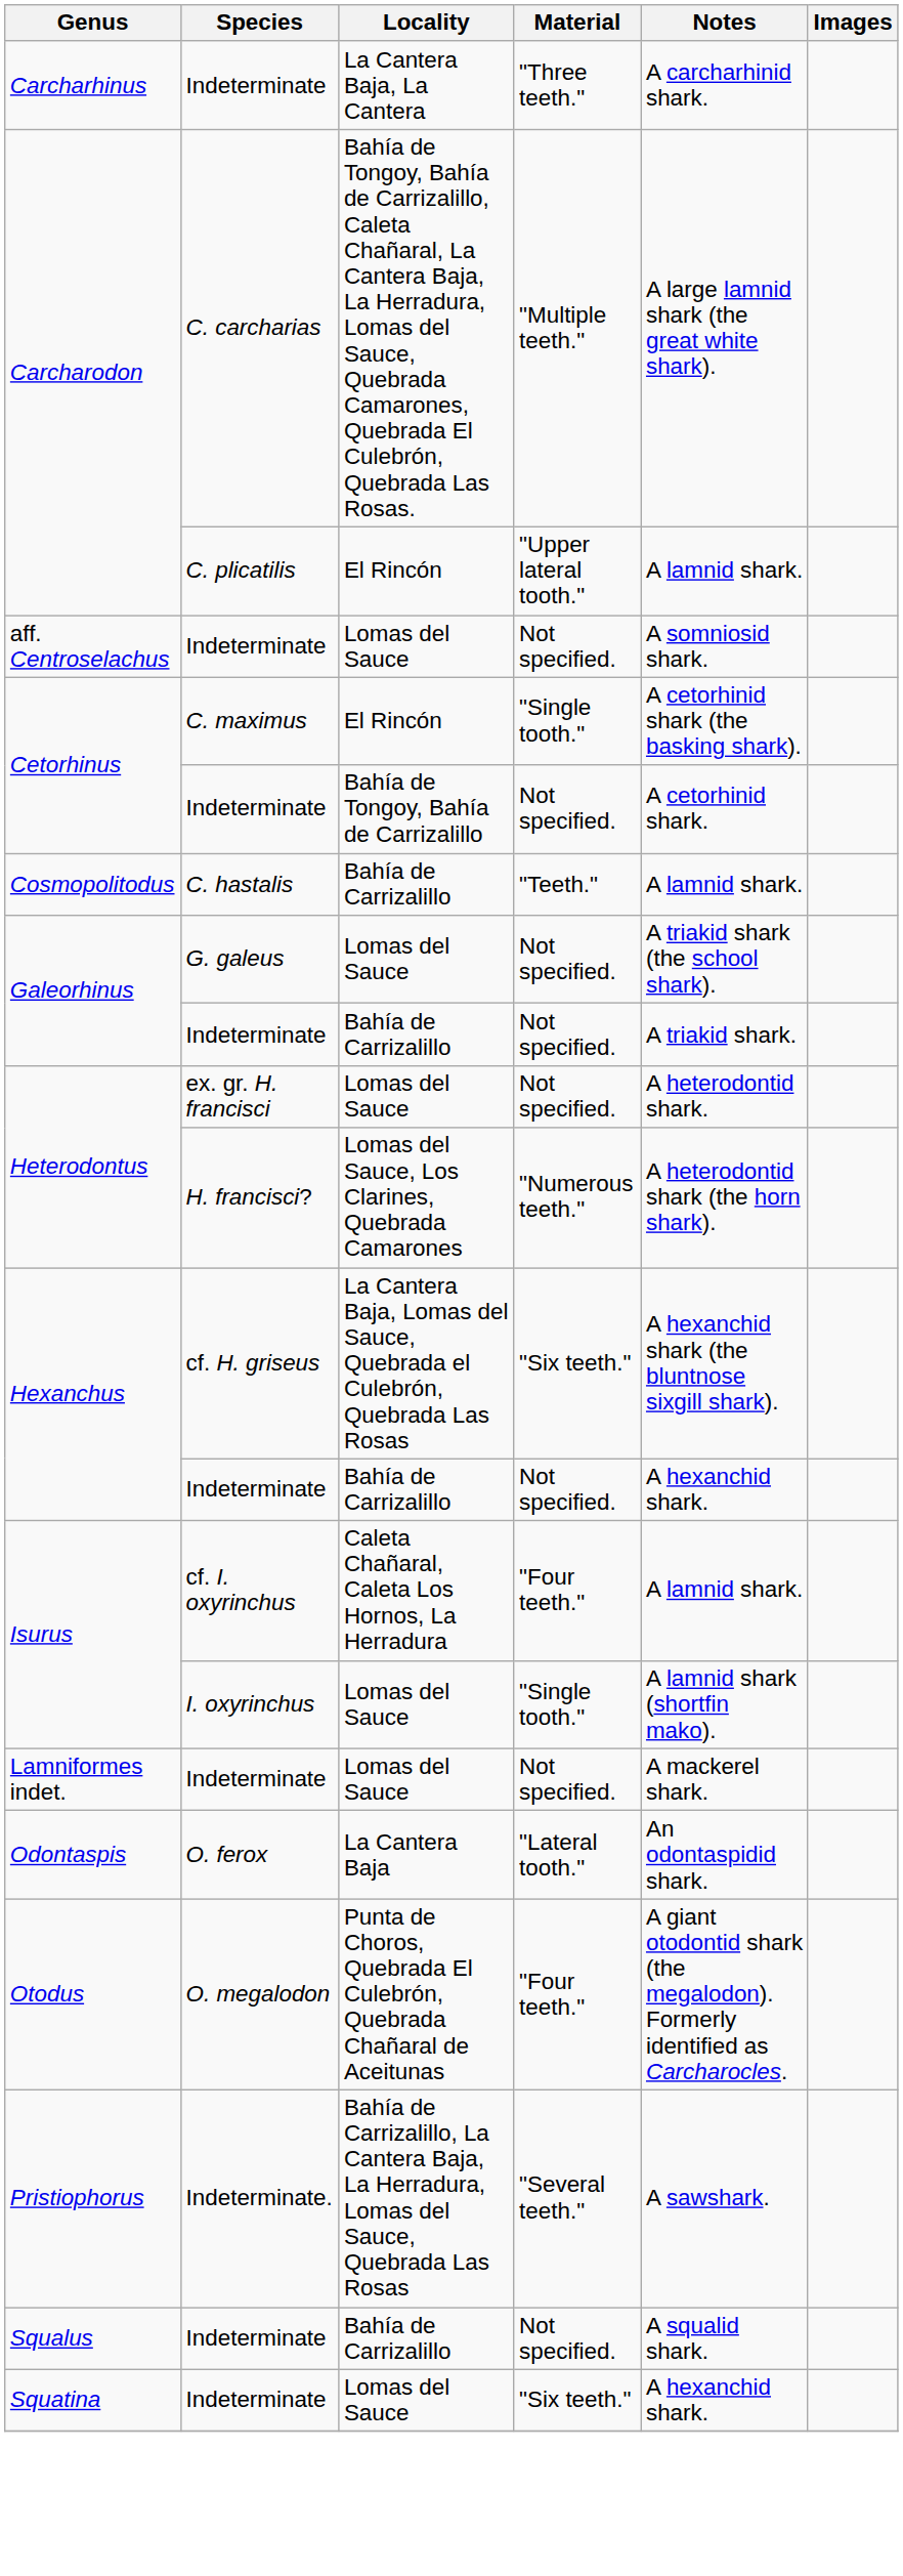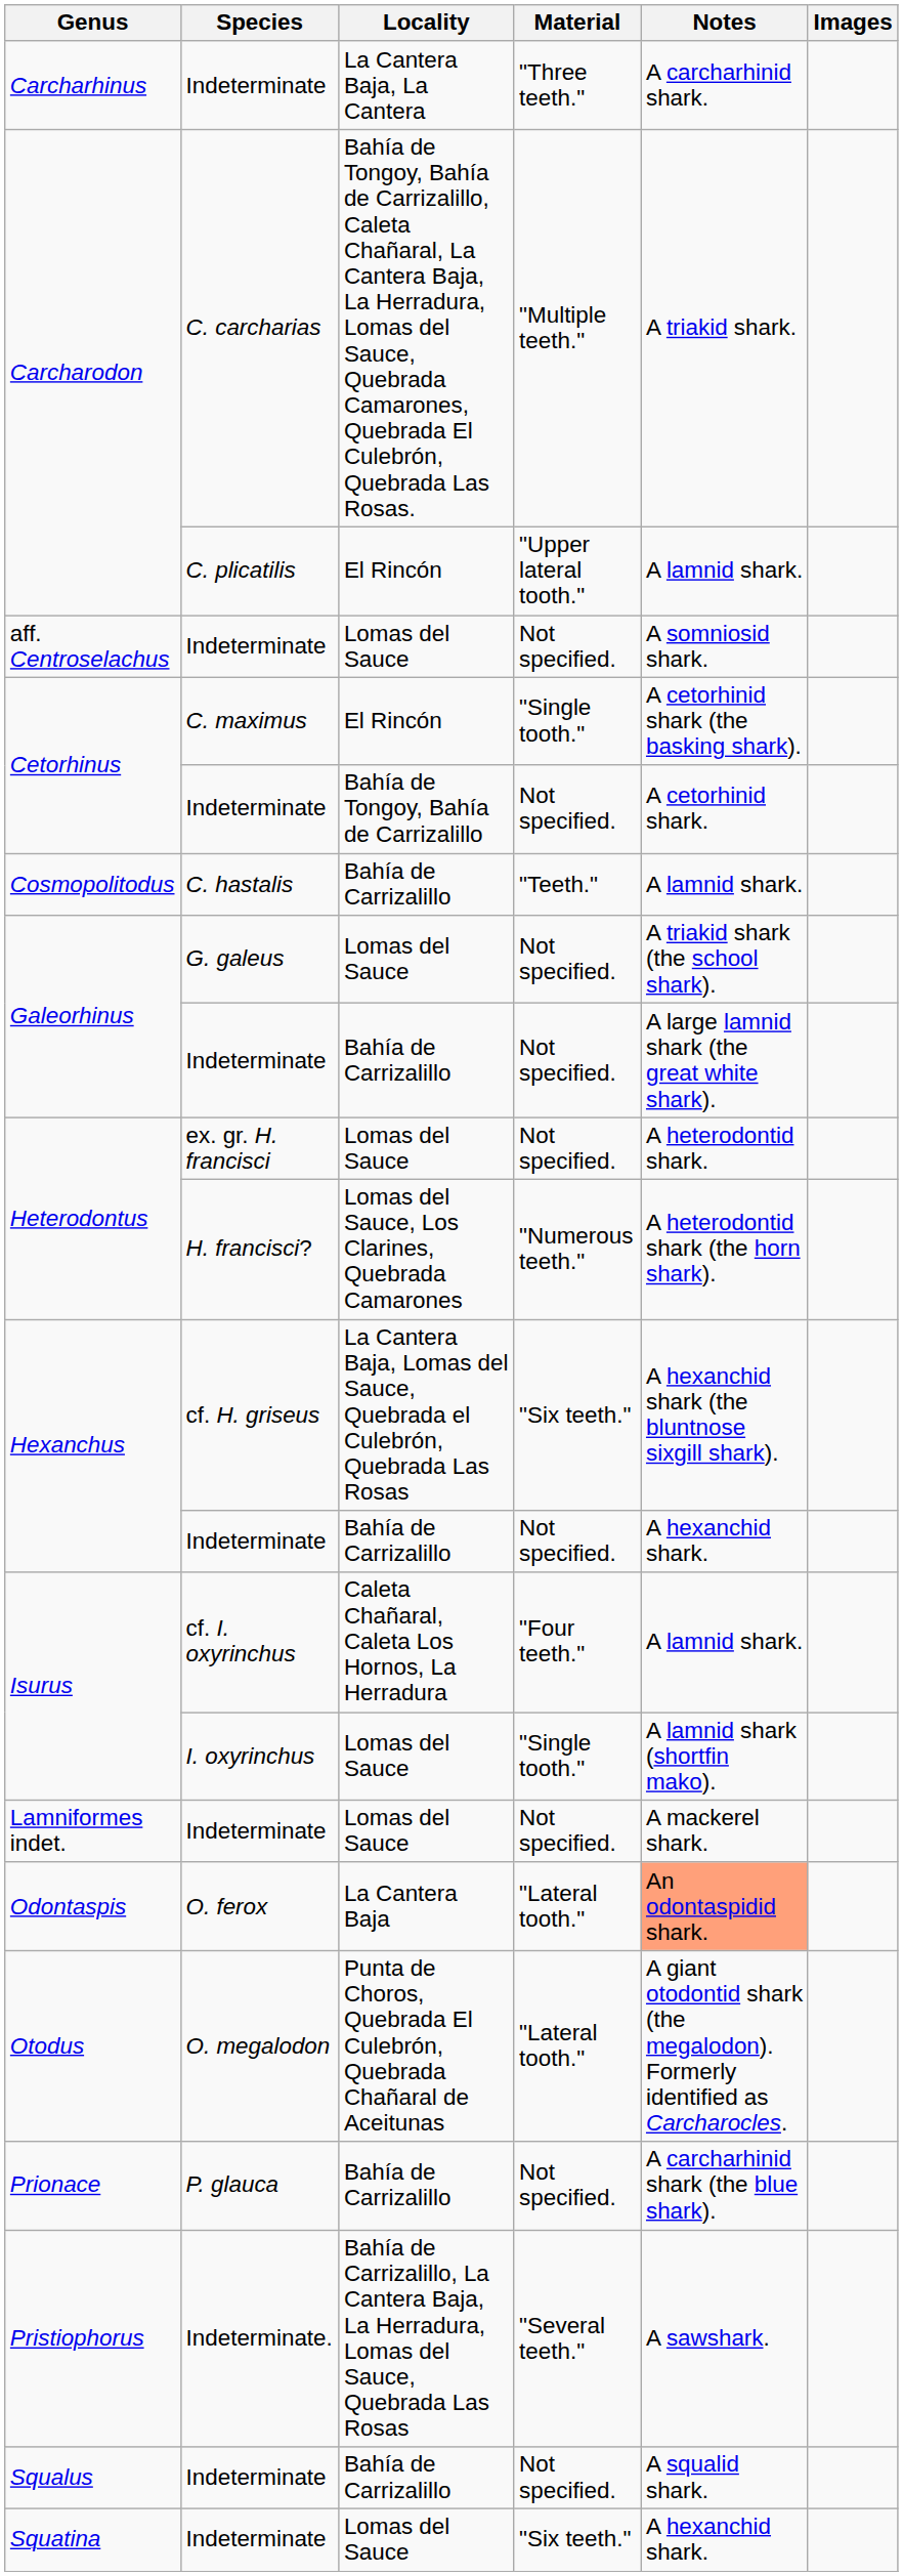 <table class="wikitable" align="center" width="100%">
 <tr>
 <th>Genus</th>
 <th>Species</th>
 <th>Locality</th>
 <th>Material</th>
 <th>Notes</th>
 <th>Images</th>
 </tr>
 <tr>
 <td><em><a href='#'>Carcharhinus</a></em></td>
 <td>Indeterminate</td>
 <td>La Cantera Baja, La Cantera</td>
 <td>"Three teeth."</td>
 <td>A <a href='#'>carcharhinid</a> shark.</td>
 <td></td>
 </tr>
 <tr>
 <td rowspan="2"><em><a href='#'>Carcharodon</a></em></td>
 <td><em>C. carcharias</em></td>
 <td>Bahía de Tongoy, Bahía de Carrizalillo, Caleta Chañaral, La Cantera Baja, La Herradura, Lomas del Sauce, Quebrada Camarones, Quebrada El Culebrón, Quebrada Las Rosas.</td>
 <td>"Multiple teeth."</td>
-<td>A large <a href='#'>lamnid</a> shark (the <a href='#'>great white shark</a>).</td>
+<td>A <a href='#'>triakid</a> shark.</td>
 <td></td>
 </tr>
 <tr>
 <td><em>C. plicatilis</em></td>
 <td>El Rincón</td>
 <td>"Upper lateral tooth."</td>
 <td>A <a href='#'>lamnid</a> shark.</td>
 <td></td>
 </tr>
 <tr>
 <td>aff. <em><a href='#'>Centroselachus</a></em></td>
 <td>Indeterminate</td>
 <td>Lomas del Sauce</td>
 <td>Not specified.</td>
 <td>A <a href='#'>somniosid</a> shark.</td>
 <td></td>
 </tr>
 <tr>
 <td rowspan="2"><em><a href='#'>Cetorhinus</a></em></td>
 <td><em>C. maximus</em></td>
 <td>El Rincón</td>
 <td>"Single tooth."</td>
 <td>A <a href='#'>cetorhinid</a> shark (the <a href='#'>basking shark</a>).</td>
 <td></td>
 </tr>
 <tr>
 <td>Indeterminate</td>
 <td>Bahía de Tongoy, Bahía de Carrizalillo</td>
 <td>Not specified.</td>
 <td>A <a href='#'>cetorhinid</a> shark.</td>
 <td></td>
 </tr>
 <tr>
 <td><em><a href='#'>Cosmopolitodus</a></em></td>
 <td><em>C. hastalis</em></td>
 <td>Bahía de Carrizalillo</td>
 <td>"Teeth."</td>
 <td>A <a href='#'>lamnid</a> shark.</td>
 <td></td>
 </tr>
 <tr>
 <td rowspan="2"><em><a href='#'>Galeorhinus</a></em></td>
 <td><em>G. galeus</em></td>
 <td>Lomas del Sauce</td>
 <td>Not specified.</td>
 <td>A <a href='#'>triakid</a> shark (the <a href='#'>school shark</a>).</td>
 <td></td>
 </tr>
 <tr>
 <td>Indeterminate</td>
 <td>Bahía de Carrizalillo</td>
 <td>Not specified.</td>
-<td>A <a href='#'>triakid</a> shark.</td>
+<td>A large <a href='#'>lamnid</a> shark (the <a href='#'>great white shark</a>).</td>
 <td></td>
 </tr>
 <tr>
 <td rowspan="2"><em><a href='#'>Heterodontus</a></em></td>
 <td>ex. gr. <em>H. francisci</em></td>
 <td>Lomas del Sauce</td>
 <td>Not specified.</td>
 <td>A <a href='#'>heterodontid</a> shark.</td>
 <td></td>
 </tr>
 <tr>
 <td><em>H. francisci</em>?</td>
 <td>Lomas del Sauce, Los Clarines, Quebrada Camarones</td>
 <td>"Numerous teeth."</td>
 <td>A <a href='#'>heterodontid</a> shark (the <a href='#'>horn shark</a>).</td>
 <td></td>
 </tr>
 <tr>
 <td rowspan="2"><em><a href='#'>Hexanchus</a></em></td>
 <td>cf. <em>H. griseus</em></td>
 <td>La Cantera Baja, Lomas del Sauce, Quebrada el Culebrón, Quebrada Las Rosas</td>
 <td>"Six teeth."</td>
 <td>A <a href='#'>hexanchid</a> shark (the <a href='#'>bluntnose sixgill shark</a>).</td>
 <td></td>
 </tr>
 <tr>
 <td>Indeterminate</td>
 <td>Bahía de Carrizalillo</td>
 <td>Not specified.</td>
 <td>A <a href='#'>hexanchid</a> shark.</td>
 <td></td>
 </tr>
 <tr>
 <td rowspan="2"><em><a href='#'>Isurus</a></em></td>
 <td>cf. <em>I. oxyrinchus</em></td>
 <td>Caleta Chañaral, Caleta Los Hornos, La Herradura</td>
 <td>"Four teeth."</td>
 <td>A <a href='#'>lamnid</a> shark.</td>
 <td></td>
 </tr>
 <tr>
 <td><em>I. oxyrinchus</em></td>
 <td>Lomas del Sauce</td>
 <td>"Single tooth."</td>
 <td>A <a href='#'>lamnid</a> shark (<a href='#'>shortfin mako</a>).</td>
 <td></td>
 </tr>
 <tr>
 <td><a href='#'>Lamniformes</a> indet.</td>
 <td>Indeterminate</td>
 <td>Lomas del Sauce</td>
 <td>Not specified.</td>
 <td>A mackerel shark.</td>
 <td></td>
 </tr>
 <tr>
 <td><em><a href='#'>Odontaspis</a></em></td>
 <td><em>O. ferox</em></td>
 <td>La Cantera Baja</td>
 <td>"Lateral tooth."</td>
-<td>An <a href='#'>odontaspidid</a> shark.</td>
+<td style="background: lightsalmon;">An <a href='#'>odontaspidid</a> shark.</td>
 <td></td>
 </tr>
 <tr>
 <td><em><a href='#'>Otodus</a></em></td>
 <td><em>O. megalodon</em></td>
 <td>Punta de Choros, Quebrada El Culebrón, Quebrada Chañaral de Aceitunas</td>
-<td>"Four teeth."</td>
+<td>"Lateral tooth."</td>
 <td>A giant <a href='#'>otodontid</a> shark (the <a href='#'>megalodon</a>). Formerly identified as <em><a href='#'>Carcharocles</a></em>.</td>
+<td></td>
+</tr>
+<tr>
+<td><em><a href='#'>Prionace</a></em></td>
+<td><em>P. glauca</em></td>
+<td>Bahía de Carrizalillo</td>
+<td>Not specified.</td>
+<td>A <a href='#'>carcharhinid</a> shark (the <a href='#'>blue shark</a>).</td>
 <td></td>
 </tr>
 <tr>
 <td><em><a href='#'>Pristiophorus</a></em></td>
 <td>Indeterminate.</td>
 <td>Bahía de Carrizalillo, La Cantera Baja, La Herradura, Lomas del Sauce, Quebrada Las Rosas</td>
 <td>"Several teeth."</td>
 <td>A <a href='#'>sawshark</a>.</td>
 <td><span></span></td>
 </tr>
 <tr>
 <td><em><a href='#'>Squalus</a></em></td>
 <td>Indeterminate</td>
 <td>Bahía de Carrizalillo</td>
 <td>Not specified.</td>
 <td>A <a href='#'>squalid</a> shark.</td>
 <td></td>
 </tr>
 <tr>
 <td><em><a href='#'>Squatina</a></em></td>
 <td>Indeterminate</td>
 <td>Lomas del Sauce</td>
 <td>"Six teeth."</td>
 <td>A <a href='#'>hexanchid</a> shark.</td>
 <td></td>
 </tr>
 <tr>
 </tr>
 </table>
